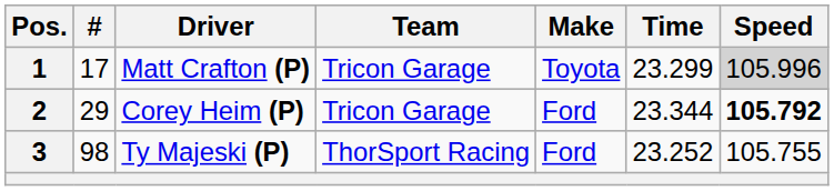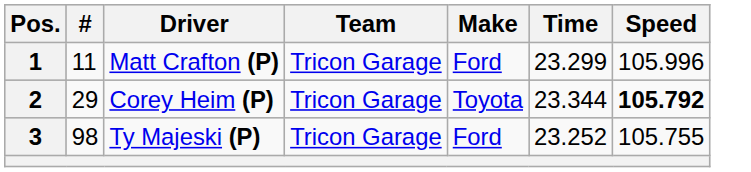 <table class="wikitable" style="font-size:95%">
 <tr>
 <th>Pos.</th>
 <th>#</th>
 <th>Driver</th>
 <th>Team</th>
 <th>Make</th>
 <th>Time</th>
 <th>Speed</th>
 </tr>
 <tr>
 <th>1</th>
-<td>17</td>
+<td>11</td>
 <td><a href='#'>Matt Crafton</a> <strong>(P)</strong></td>
 <td><a href='#'>Tricon Garage</a></td>
-<td><a href='#'>Toyota</a></td>
+<td><a href='#'>Ford</a></td>
 <td>23.299</td>
-<td style="background: lightgrey;">105.996</td>
+<td>105.996</td>
 </tr>
 <tr>
 <th>2</th>
 <td>29</td>
 <td><a href='#'>Corey Heim</a> <strong>(P)</strong></td>
 <td><a href='#'>Tricon Garage</a></td>
-<td><a href='#'>Ford</a></td>
+<td><a href='#'>Toyota</a></td>
 <td>23.344</td>
 <td><strong>105.792</strong></td>
 </tr>
 <tr>
 <th>3</th>
 <td>98</td>
 <td><a href='#'>Ty Majeski</a> <strong>(P)</strong></td>
-<td><a href='#'>ThorSport Racing</a></td>
+<td><a href='#'>Tricon Garage</a></td>
 <td><a href='#'>Ford</a></td>
 <td>23.252</td>
 <td>105.755</td>
 </tr>
 <tr>
 <th colspan="7"></th>
 </tr>
 </table>
